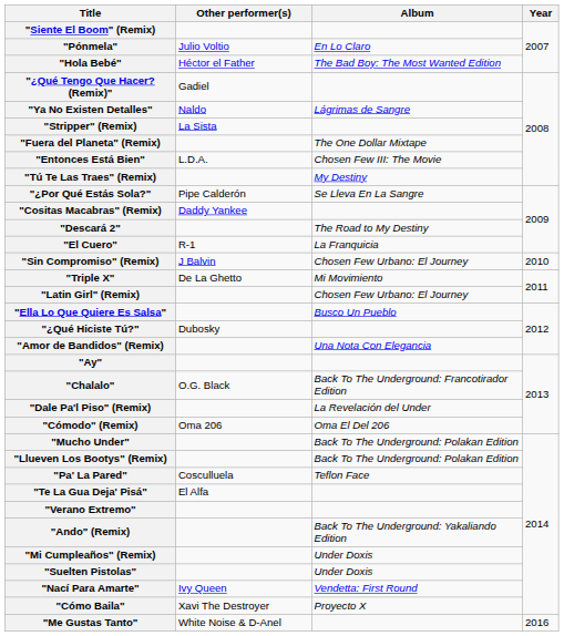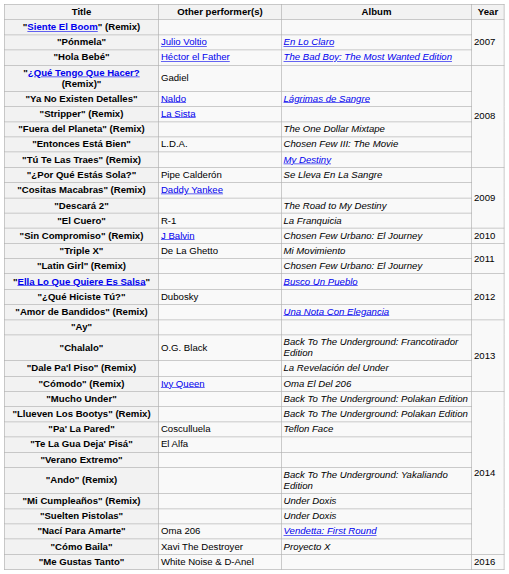 <table class="wikitable plainrowheaders" width="66%">
 <tr>
 <th width="250">Title</th>
 <th>Other performer(s)</th>
 <th width="310">Album</th>
 <th>Year</th>
 </tr>
 <tr>
 <th scope="row">"<a href='#'>Siente El Boom</a>" (Remix)</th>
 <td></td>
 <td></td>
 <td rowspan="3">2007</td>
 </tr>
 <tr>
 <th scope="row">"Pónmela"</th>
 <td><a href='#'>Julio Voltio</a></td>
 <td><em><a href='#'>En Lo Claro</a></em></td>
 </tr>
 <tr>
 <th scope="row">"Hola Bebé"</th>
 <td><a href='#'>Héctor el Father</a></td>
 <td><em><a href='#'>The Bad Boy: The Most Wanted Edition</a></em></td>
 </tr>
 <tr>
 <th scope="row">"<a href='#'>¿Qué Tengo Que Hacer?</a> (Remix)"</th>
 <td>Gadiel</td>
 <td></td>
 <td rowspan="6">2008</td>
 </tr>
 <tr>
 <th scope="row">"Ya No Existen Detalles"</th>
 <td><a href='#'>Naldo</a></td>
 <td><em><a href='#'>Lágrimas de Sangre</a></em></td>
 </tr>
 <tr>
 <th scope="row">"Stripper" (Remix)</th>
 <td><a href='#'>La Sista</a></td>
 <td></td>
 </tr>
 <tr>
 <th scope="row">"Fuera del Planeta" (Remix)</th>
 <td></td>
 <td><em>The One Dollar Mixtape</em></td>
 </tr>
 <tr>
 <th scope="row">"Entonces Está Bien"</th>
 <td>L.D.A.</td>
 <td><em>Chosen Few III: The Movie</em></td>
 </tr>
 <tr>
 <th scope="row">"Tú Te Las Traes" (Remix)</th>
 <td></td>
 <td><em><a href='#'>My Destiny</a></em></td>
 </tr>
 <tr>
 <th scope="row">"¿Por Qué Estás Sola?"</th>
 <td>Pipe Calderón</td>
 <td><em>Se Lleva En La Sangre</em></td>
 <td rowspan="4">2009</td>
 </tr>
 <tr>
 <th scope="row">"Cositas Macabras" (Remix)</th>
 <td><a href='#'>Daddy Yankee</a></td>
 <td></td>
 </tr>
 <tr>
 <th scope="row">"Descará 2"</th>
 <td></td>
 <td><em>The Road to My Destiny</em></td>
 </tr>
 <tr>
 <th scope="row">"El Cuero"</th>
 <td>R-1</td>
 <td><em>La Franquicia</em></td>
 </tr>
 <tr>
 <th scope="row">"Sin Compromiso" (Remix)</th>
 <td><a href='#'>J Balvin</a></td>
 <td><em>Chosen Few Urbano: El Journey</em></td>
 <td>2010</td>
 </tr>
 <tr>
 <th scope="row">"Triple X"</th>
 <td>De La Ghetto</td>
 <td><em>Mi Movimiento</em></td>
 <td rowspan="2">2011</td>
 </tr>
 <tr>
 <th scope="row">"Latin Girl" (Remix)</th>
 <td></td>
 <td><em>Chosen Few Urbano: El Journey</em></td>
 </tr>
 <tr>
 <th scope="row">"<a href='#'>Ella Lo Que Quiere Es Salsa</a>"</th>
 <td></td>
 <td><em><a href='#'>Busco Un Pueblo</a></em></td>
 <td rowspan="3">2012</td>
 </tr>
 <tr>
 <th scope="row">"¿Qué Hiciste Tú?"</th>
 <td>Dubosky</td>
 <td></td>
 </tr>
 <tr>
 <th scope="row">"Amor de Bandidos" (Remix)</th>
 <td></td>
 <td><em><a href='#'>Una Nota Con Elegancia</a></em></td>
 </tr>
 <tr>
 <th scope="row">"Ay"</th>
 <td></td>
 <td></td>
 <td rowspan="4">2013</td>
 </tr>
 <tr>
 <th scope="row">"Chalalo"</th>
 <td>O.G. Black</td>
 <td><em>Back To The Underground: Francotirador Edition</em></td>
 </tr>
 <tr>
 <th scope="row">"Dale Pa'l Piso" (Remix)</th>
 <td></td>
 <td><em>La Revelación del Under</em></td>
 </tr>
 <tr>
 <th scope="row">"Cómodo" (Remix)</th>
-<td>Oma 206</td>
+<td><a href='#'>Ivy Queen</a></td>
 <td><em>Oma El Del 206</em></td>
 </tr>
 <tr>
 <th scope="row">"Mucho Under"</th>
 <td></td>
 <td><em>Back To The Underground: Polakan Edition</em></td>
 <td rowspan="10">2014</td>
 </tr>
 <tr>
 <th scope="row">"Llueven Los Bootys" (Remix)</th>
 <td></td>
 <td><em>Back To The Underground: Polakan Edition</em></td>
 </tr>
 <tr>
 <th scope="row">"Pa' La Pared"</th>
 <td>Cosculluela</td>
 <td><em>Teflon Face</em></td>
 </tr>
 <tr>
 <th scope="row">"Te La Gua Deja' Pisá"</th>
 <td>El Alfa</td>
 <td></td>
 </tr>
 <tr>
 <th scope="row">"Verano Extremo"</th>
 <td></td>
 <td></td>
 </tr>
 <tr>
 <th scope="row">"Ando" (Remix)</th>
 <td></td>
 <td><em>Back To The Underground: Yakaliando Edition</em></td>
 </tr>
 <tr>
 <th scope="row">"Mi Cumpleaños" (Remix)</th>
 <td></td>
 <td><em>Under Doxis</em></td>
 </tr>
 <tr>
 <th scope="row">"Suelten Pistolas"</th>
 <td></td>
 <td><em>Under Doxis</em></td>
 </tr>
 <tr>
 <th scope="row">"Nací Para Amarte"</th>
-<td><a href='#'>Ivy Queen</a></td>
+<td>Oma 206</td>
 <td><em><a href='#'>Vendetta: First Round</a></em></td>
 </tr>
 <tr>
 <th scope="row">"Cómo Baila"</th>
 <td>Xavi The Destroyer</td>
 <td><em>Proyecto X</em></td>
 </tr>
 <tr>
 <th scope="row">"Me Gustas Tanto"</th>
 <td>White Noise & D-Anel</td>
 <td></td>
 <td>2016</td>
 </tr>
 </table>
